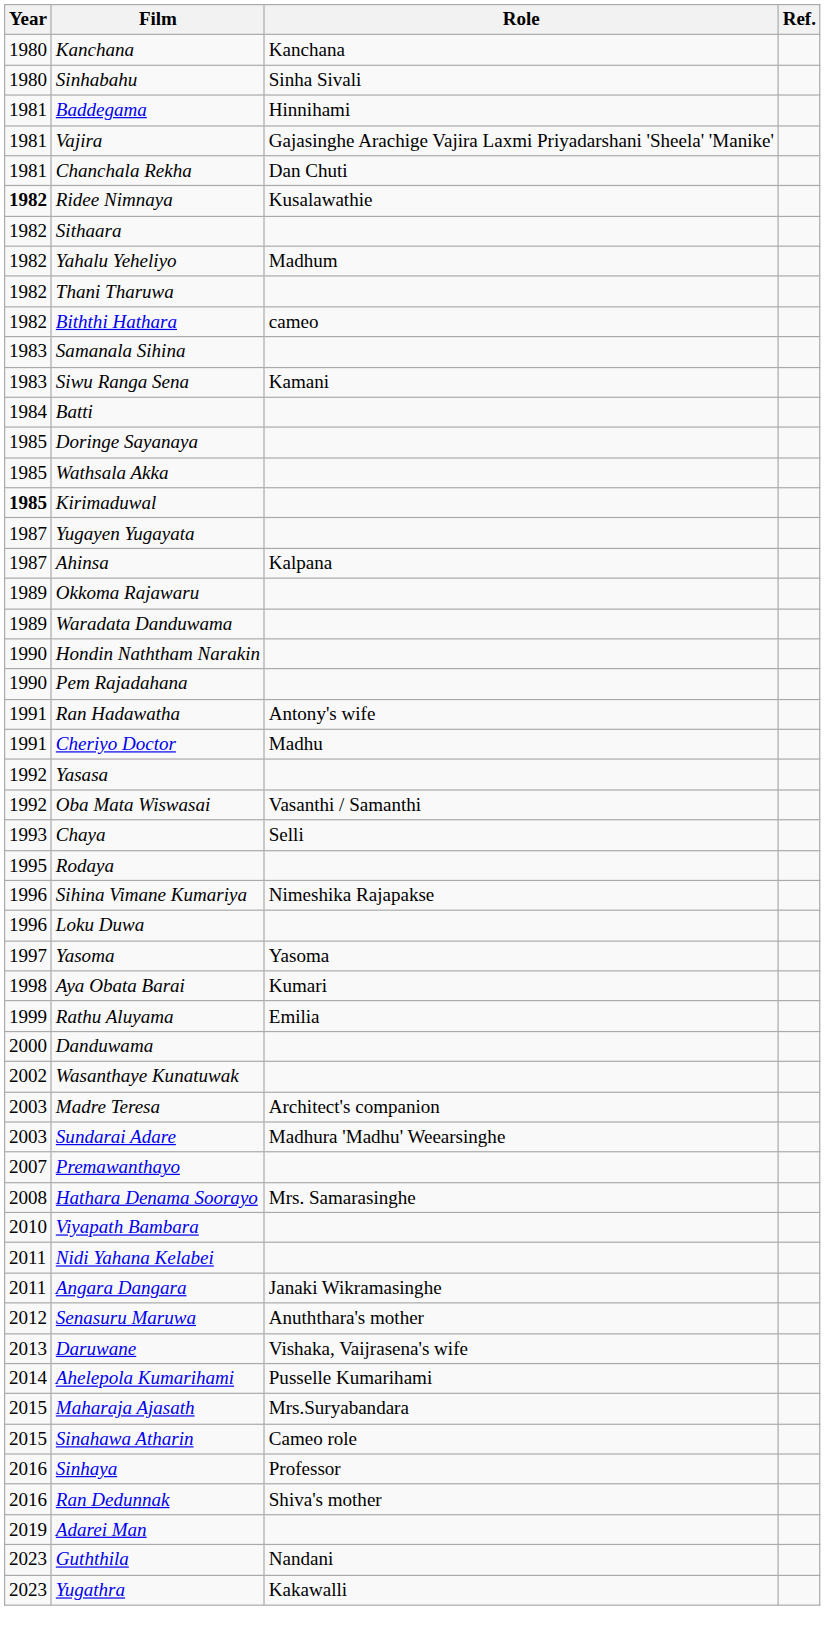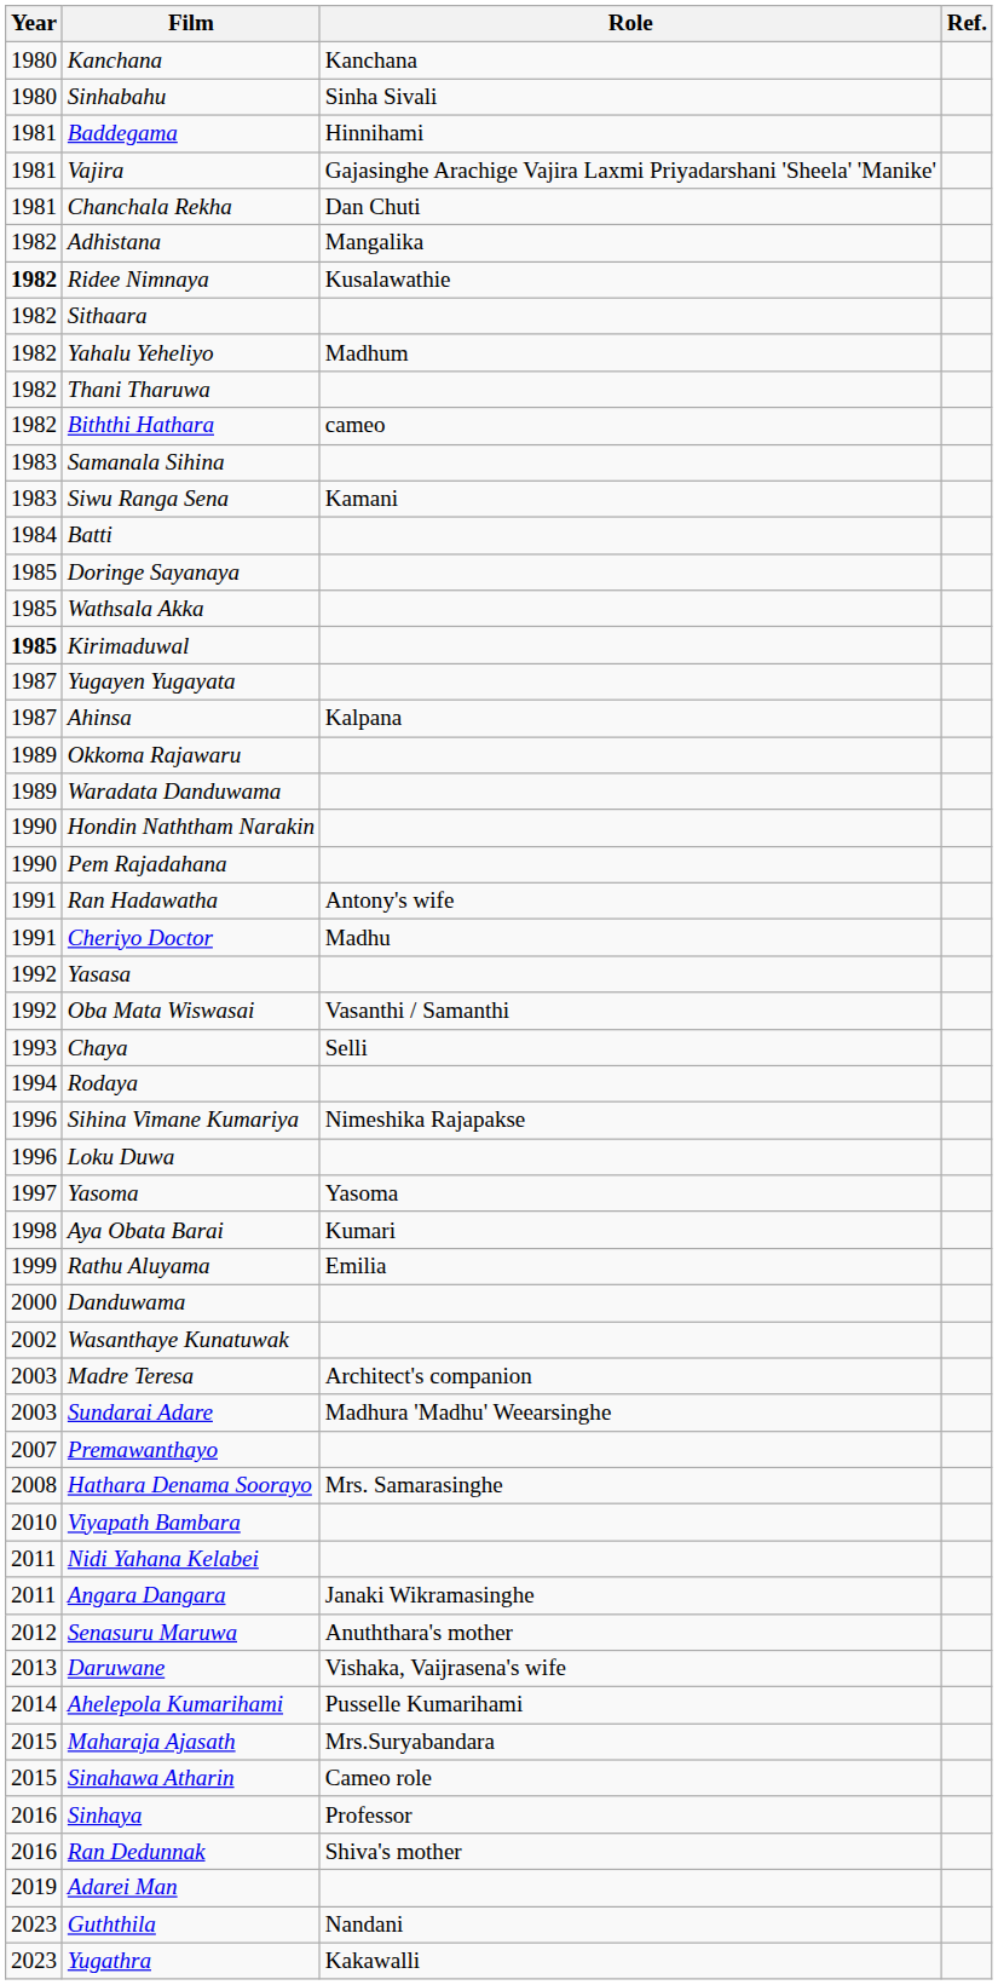 <table class="wikitable">
 <tr>
 <th>Year</th>
 <th>Film</th>
 <th>Role</th>
 <th>Ref.</th>
 </tr>
 <tr>
 <td>1980</td>
 <td><em>Kanchana</em></td>
 <td>Kanchana</td>
 <td></td>
 </tr>
 <tr>
 <td>1980</td>
 <td><em>Sinhabahu</em></td>
 <td>Sinha Sivali</td>
 <td></td>
 </tr>
 <tr>
 <td>1981</td>
 <td><em><a href='#'>Baddegama</a></em></td>
 <td>Hinnihami</td>
 <td></td>
 </tr>
 <tr>
 <td>1981</td>
 <td><em>Vajira</em></td>
 <td>Gajasinghe Arachige Vajira Laxmi Priyadarshani 'Sheela' 'Manike'</td>
 <td></td>
 </tr>
 <tr>
 <td>1981</td>
 <td><em>Chanchala Rekha</em></td>
 <td>Dan Chuti</td>
+<td></td>
+</tr>
+<tr>
+<td>1982</td>
+<td><em>Adhistana</em></td>
+<td>Mangalika</td>
 <td></td>
 </tr>
 <tr>
 <td><strong>1982</strong></td>
 <td><em>Ridee Nimnaya</em></td>
 <td>Kusalawathie</td>
 <td></td>
 </tr>
 <tr>
 <td>1982</td>
 <td><em>Sithaara</em></td>
 <td></td>
 <td></td>
 </tr>
 <tr>
 <td>1982</td>
 <td><em>Yahalu Yeheliyo</em></td>
 <td>Madhum</td>
 <td></td>
 </tr>
 <tr>
 <td>1982</td>
 <td><em>Thani Tharuwa</em></td>
 <td></td>
 <td></td>
 </tr>
 <tr>
 <td>1982</td>
 <td><em><a href='#'>Biththi Hathara</a></em></td>
 <td>cameo</td>
 <td></td>
 </tr>
 <tr>
 <td>1983</td>
 <td><em>Samanala Sihina</em></td>
 <td></td>
 <td></td>
 </tr>
 <tr>
 <td>1983</td>
 <td><em>Siwu Ranga Sena</em></td>
 <td>Kamani</td>
 <td></td>
 </tr>
 <tr>
 <td>1984</td>
 <td><em>Batti</em></td>
 <td></td>
 <td></td>
 </tr>
 <tr>
 <td>1985</td>
 <td><em>Doringe Sayanaya</em></td>
 <td></td>
 <td></td>
 </tr>
 <tr>
 <td>1985</td>
 <td><em>Wathsala Akka</em></td>
 <td></td>
 <td></td>
 </tr>
 <tr>
 <td><strong>1985</strong></td>
 <td><em>Kirimaduwal</em></td>
 <td></td>
 <td></td>
 </tr>
 <tr>
 <td>1987</td>
 <td><em>Yugayen Yugayata</em></td>
 <td></td>
 <td></td>
 </tr>
 <tr>
 <td>1987</td>
 <td><em>Ahinsa</em></td>
 <td>Kalpana</td>
 <td></td>
 </tr>
 <tr>
 <td>1989</td>
 <td><em>Okkoma Rajawaru</em></td>
 <td></td>
 <td></td>
 </tr>
 <tr>
 <td>1989</td>
 <td><em>Waradata Danduwama</em></td>
 <td></td>
 <td></td>
 </tr>
 <tr>
 <td>1990</td>
 <td><em>Hondin Naththam Narakin</em></td>
 <td></td>
 <td></td>
 </tr>
 <tr>
 <td>1990</td>
 <td><em>Pem Rajadahana</em></td>
 <td></td>
 <td></td>
 </tr>
 <tr>
 <td>1991</td>
 <td><em>Ran Hadawatha</em></td>
 <td>Antony's wife</td>
 <td></td>
 </tr>
 <tr>
 <td>1991</td>
 <td><em><a href='#'>Cheriyo Doctor</a></em></td>
 <td>Madhu</td>
 <td></td>
 </tr>
 <tr>
 <td>1992</td>
 <td><em>Yasasa</em></td>
 <td></td>
 <td></td>
 </tr>
 <tr>
 <td>1992</td>
 <td><em>Oba Mata Wiswasai</em></td>
 <td>Vasanthi / Samanthi</td>
 <td></td>
 </tr>
 <tr>
 <td>1993</td>
 <td><em>Chaya</em></td>
 <td>Selli</td>
 <td></td>
 </tr>
 <tr>
-<td>1995</td>
+<td>1994</td>
 <td><em>Rodaya</em></td>
 <td></td>
 <td></td>
 </tr>
 <tr>
 <td>1996</td>
 <td><em>Sihina Vimane Kumariya</em></td>
 <td>Nimeshika Rajapakse</td>
 <td></td>
 </tr>
 <tr>
 <td>1996</td>
 <td><em>Loku Duwa</em></td>
 <td></td>
 <td></td>
 </tr>
 <tr>
 <td>1997</td>
 <td><em>Yasoma</em></td>
 <td>Yasoma</td>
 <td></td>
 </tr>
 <tr>
 <td>1998</td>
 <td><em>Aya Obata Barai</em></td>
 <td>Kumari</td>
 <td></td>
 </tr>
 <tr>
 <td>1999</td>
 <td><em>Rathu Aluyama</em></td>
 <td>Emilia</td>
 <td></td>
 </tr>
 <tr>
 <td>2000</td>
 <td><em>Danduwama</em></td>
 <td></td>
 <td></td>
 </tr>
 <tr>
 <td>2002</td>
 <td><em>Wasanthaye Kunatuwak</em></td>
 <td></td>
 <td></td>
 </tr>
 <tr>
 <td>2003</td>
 <td><em>Madre Teresa</em></td>
 <td>Architect's companion</td>
 <td></td>
 </tr>
 <tr>
 <td>2003</td>
 <td><em><a href='#'>Sundarai Adare</a></em></td>
 <td>Madhura 'Madhu' Weearsinghe</td>
 <td></td>
 </tr>
 <tr>
 <td>2007</td>
 <td><em><a href='#'>Premawanthayo</a></em></td>
 <td></td>
 <td></td>
 </tr>
 <tr>
 <td>2008</td>
 <td><em><a href='#'>Hathara Denama Soorayo</a></em></td>
 <td>Mrs. Samarasinghe</td>
 <td></td>
 </tr>
 <tr>
 <td>2010</td>
 <td><em><a href='#'>Viyapath Bambara</a></em></td>
 <td></td>
 <td></td>
 </tr>
 <tr>
 <td>2011</td>
 <td><em><a href='#'>Nidi Yahana Kelabei</a></em></td>
 <td></td>
 <td></td>
 </tr>
 <tr>
 <td>2011</td>
 <td><em><a href='#'>Angara Dangara</a></em></td>
 <td>Janaki Wikramasinghe</td>
 <td></td>
 </tr>
 <tr>
 <td>2012</td>
 <td><em><a href='#'>Senasuru Maruwa</a></em></td>
 <td>Anuththara's mother</td>
 <td></td>
 </tr>
 <tr>
 <td>2013</td>
 <td><em><a href='#'>Daruwane</a></em></td>
 <td>Vishaka, Vaijrasena's wife</td>
 <td></td>
 </tr>
 <tr>
 <td>2014</td>
 <td><em><a href='#'>Ahelepola Kumarihami</a></em></td>
 <td>Pusselle Kumarihami</td>
 <td></td>
 </tr>
 <tr>
 <td>2015</td>
 <td><em><a href='#'>Maharaja Ajasath</a></em></td>
 <td>Mrs.Suryabandara</td>
 <td></td>
 </tr>
 <tr>
 <td>2015</td>
 <td><em><a href='#'>Sinahawa Atharin</a></em></td>
 <td>Cameo role</td>
 <td></td>
 </tr>
 <tr>
 <td>2016</td>
 <td><em><a href='#'>Sinhaya</a></em></td>
 <td>Professor</td>
 <td></td>
 </tr>
 <tr>
 <td>2016</td>
 <td><em><a href='#'>Ran Dedunnak</a></em></td>
 <td>Shiva's mother</td>
 <td></td>
 </tr>
 <tr>
 <td>2019</td>
 <td><em><a href='#'>Adarei Man</a></em></td>
 <td></td>
 <td></td>
 </tr>
 <tr>
 <td>2023</td>
 <td><em><a href='#'>Guththila</a></em></td>
 <td>Nandani</td>
 <td></td>
 </tr>
 <tr>
 <td>2023</td>
 <td><em><a href='#'>Yugathra</a></em></td>
 <td>Kakawalli</td>
 <td></td>
 </tr>
 </table>
